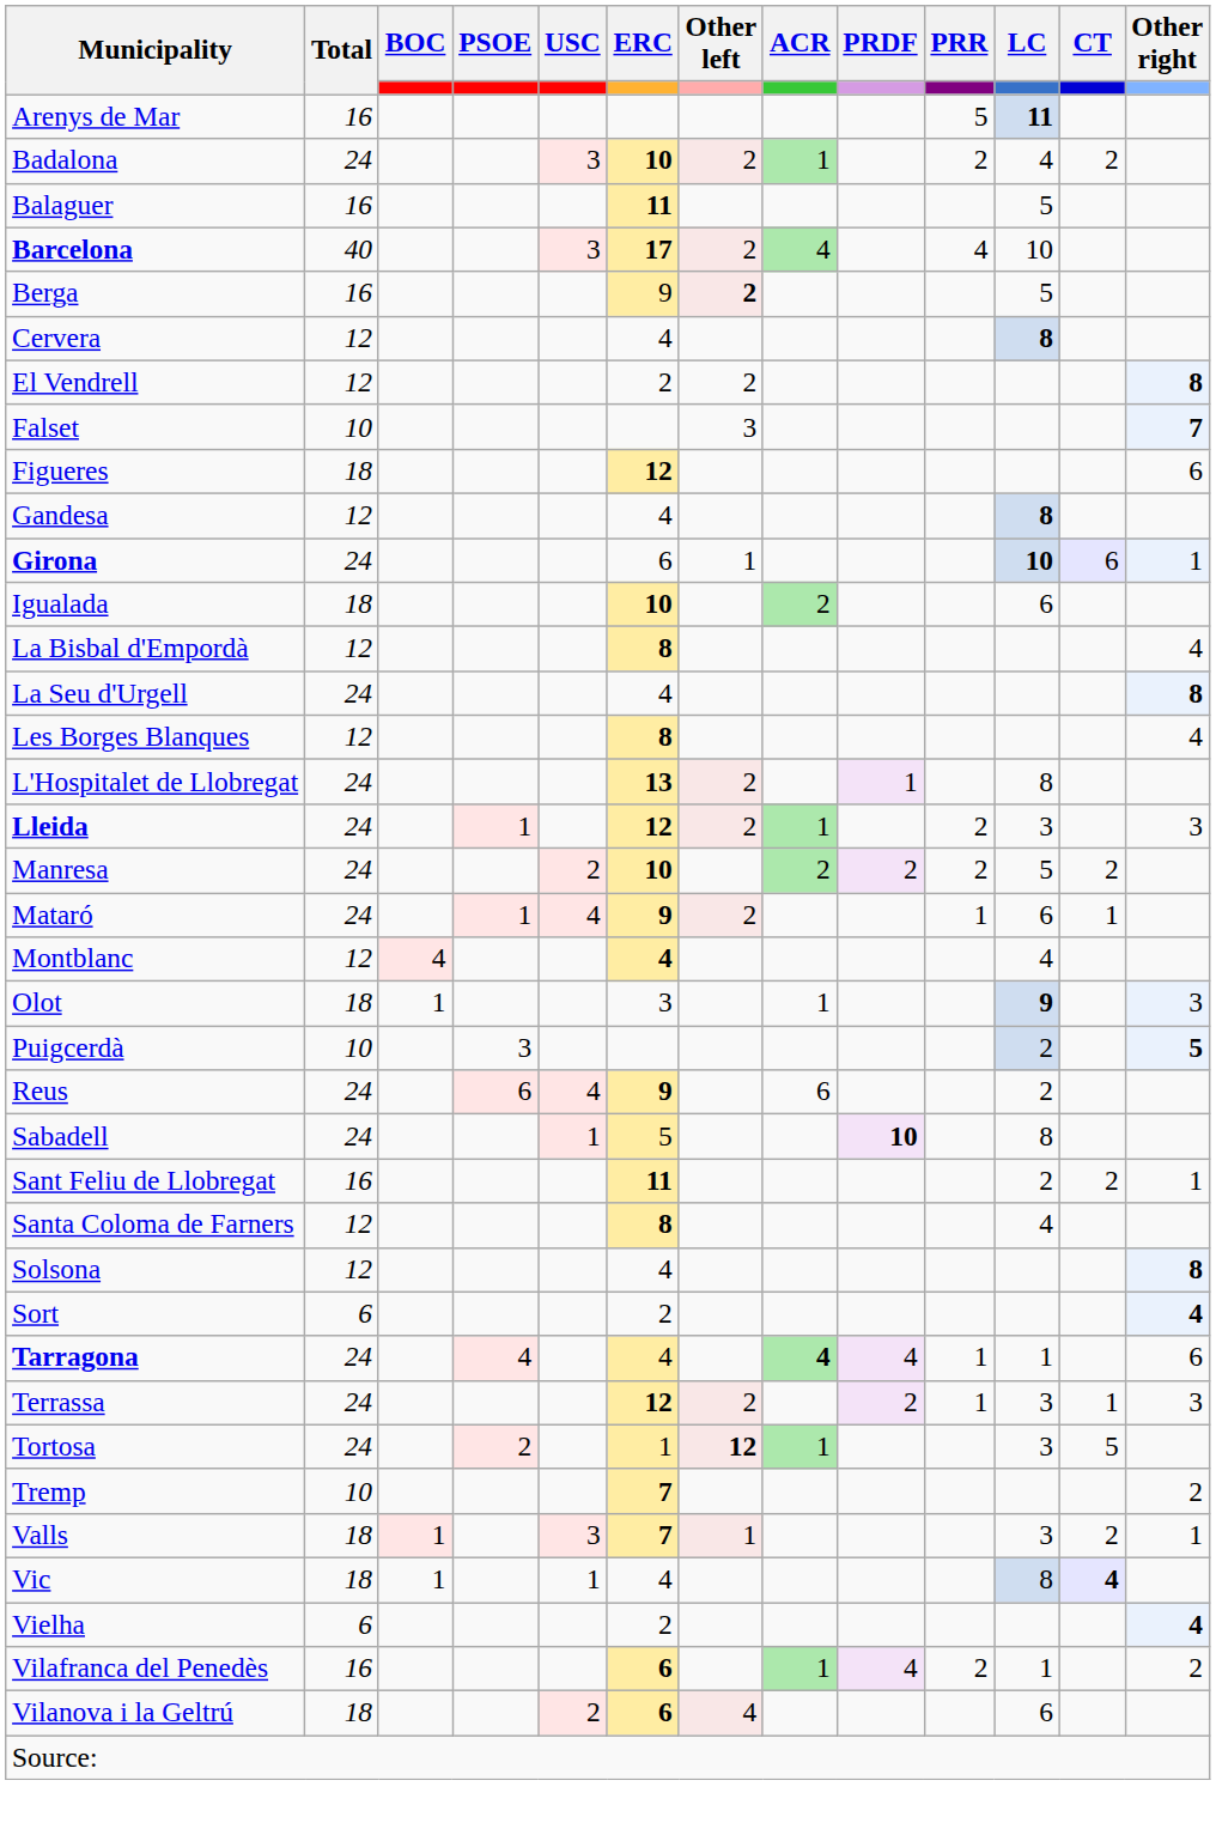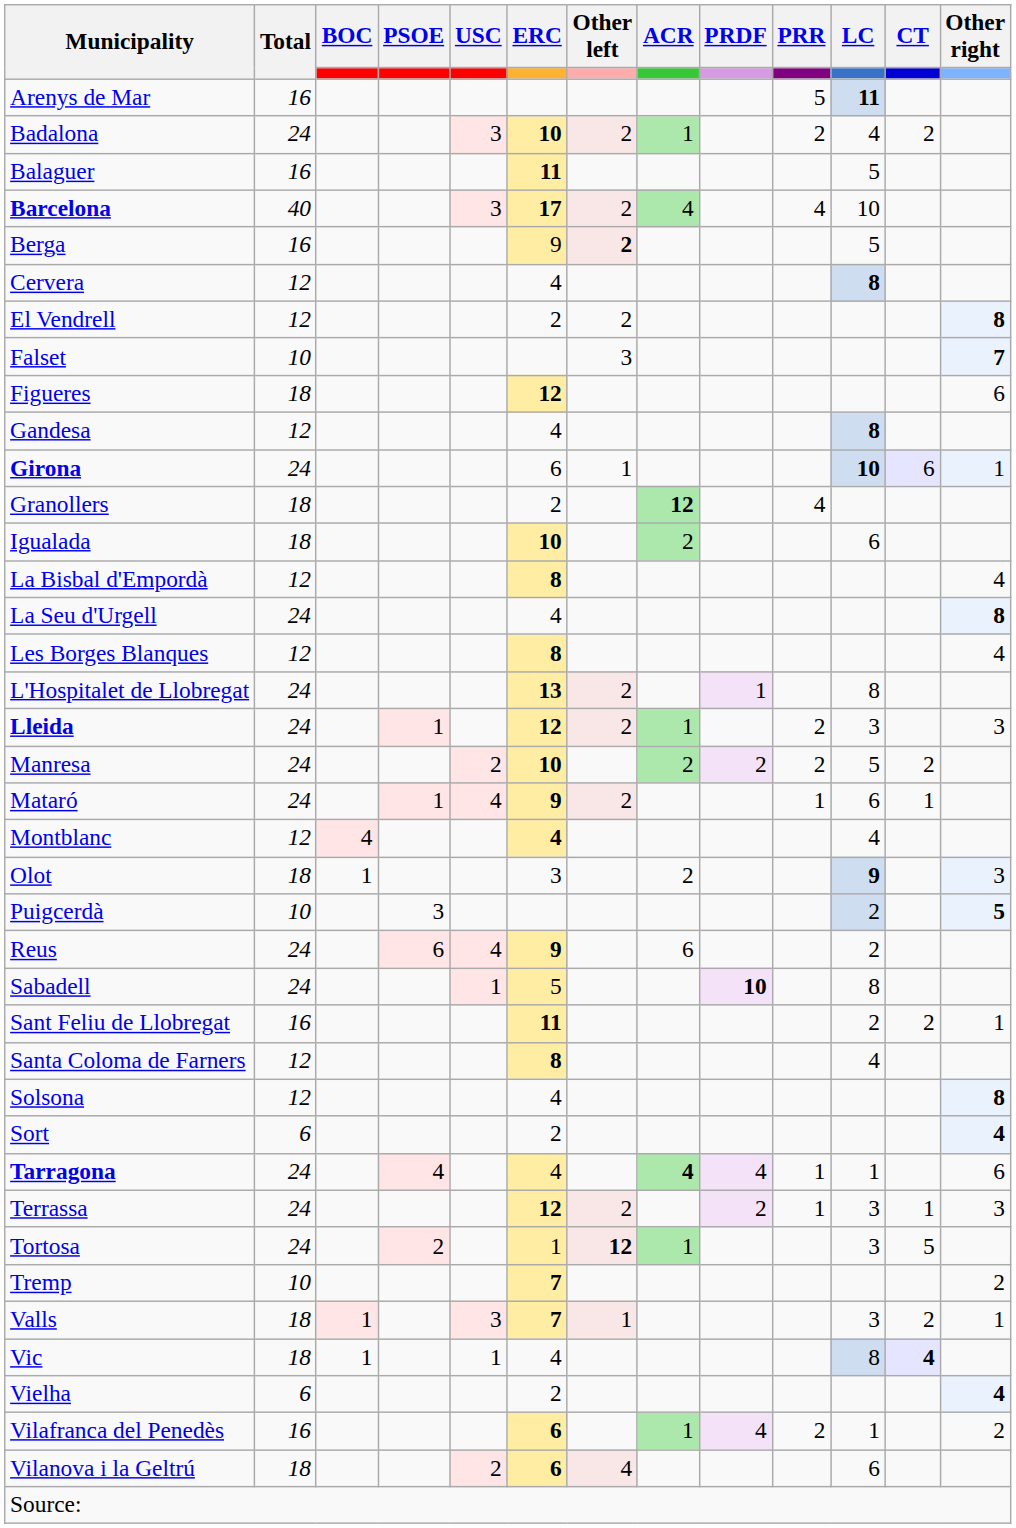 <table class="wikitable">
 <tr>
 <th rowspan="2">Municipality</th>
 <th style="text-align: center;"  width="30px" rowspan="2">Total</th>
 <th style="text-align: center;"  width="30px"><a href='#'>BOC</a></th>
 <th style="text-align: center;"  width="30px"><a href='#'>PSOE</a></th>
 <th style="text-align: center;"  width="30px"><a href='#'>USC</a></th>
 <th style="text-align: center;"  width="30px"><a href='#'>ERC</a></th>
 <th style="text-align: center;"  width="30px">Other<br>left</th>
 <th style="text-align: center;"  width="30px"><a href='#'>ACR</a></th>
 <th style="text-align: center;"  width="30px"><a href='#'>PRDF</a></th>
 <th style="text-align: center;"  width="30px"><a href='#'>PRR</a></th>
 <th style="text-align: center;"  width="30px"><a href='#'>LC</a></th>
 <th style="text-align: center;"  width="30px"><a href='#'>CT</a></th>
 <th style="text-align: center;"  width="30px">Other<br>right</th>
 </tr>
 <tr>
 <th style="text-align: center;background: #FF0000;"></th>
 <th style="text-align: center;background: #FF0000;"></th>
 <th style="text-align: center;background: #FF0000;"></th>
 <th style="text-align: center;background: #FFB232;"></th>
 <th style="text-align: center;background: #ffacac;"></th>
 <th style="text-align: center;background: #37c837;"></th>
 <th style="text-align: center;background: #d59be3;"></th>
 <th style="text-align: center;background: #800080;"></th>
 <th style="text-align: center;background: #3771c8;"></th>
 <th style="text-align: center;background: #0000d4;"></th>
 <th style="text-align: center;background: #80b3ff;"></th>
 </tr>
 <tr>
 <td><a href='#'>Arenys de Mar</a></td>
 <td style="text-align: right; font-style: italic;">16</td>
 <td style="text-align: right;"></td>
 <td style="text-align: right;"></td>
 <td style="text-align: right;"></td>
 <td style="text-align: right;"></td>
 <td style="text-align: right;"></td>
 <td style="text-align: right;"></td>
 <td style="text-align: right;"></td>
 <td style="text-align: right;">5</td>
 <td style="text-align: right;" bgcolor="#cfddf0"><strong>11</strong></td>
 <td style="text-align: right;"></td>
 <td style="text-align: right;"></td>
 </tr>
 <tr>
 <td><a href='#'>Badalona</a></td>
 <td style="text-align: right; font-style: italic;">24</td>
 <td style="text-align: right;"></td>
 <td style="text-align: right;"></td>
 <td style="text-align: right;" bgcolor="#ffe5e5">3</td>
 <td style="text-align: right;" bgcolor="#ffeda3"><strong>10</strong></td>
 <td style="text-align: right;" bgcolor="#f9e7e7">2</td>
 <td style="text-align: right;" bgcolor="#ace8ac">1</td>
 <td style="text-align: right;"></td>
 <td style="text-align: right;">2</td>
 <td style="text-align: right;">4</td>
 <td style="text-align: right;">2</td>
 <td style="text-align: right;"></td>
 </tr>
 <tr>
 <td><a href='#'>Balaguer</a></td>
 <td style="text-align: right; font-style: italic;">16</td>
 <td style="text-align: right;"></td>
 <td style="text-align: right;"></td>
 <td style="text-align: right;"></td>
 <td style="text-align: right;" bgcolor="#ffeda3"><strong>11</strong></td>
 <td style="text-align: right;"></td>
 <td style="text-align: right;"></td>
 <td style="text-align: right;"></td>
 <td style="text-align: right;"></td>
 <td style="text-align: right;">5</td>
 <td style="text-align: right;"></td>
 <td style="text-align: right;"></td>
 </tr>
 <tr>
 <td><strong><a href='#'>Barcelona</a></strong></td>
 <td style="text-align: right; font-style: italic;">40</td>
 <td style="text-align: right;"></td>
 <td style="text-align: right;"></td>
 <td style="text-align: right;" bgcolor="#ffe5e5">3</td>
 <td style="text-align: right;" bgcolor="#ffeda3"><strong>17</strong></td>
 <td style="text-align: right;" bgcolor="#f9e7e7">2</td>
 <td style="text-align: right;" bgcolor="#ace8ac">4</td>
 <td style="text-align: right;"></td>
 <td style="text-align: right;">4</td>
 <td style="text-align: right;">10</td>
 <td style="text-align: right;"></td>
 <td style="text-align: right;"></td>
 </tr>
 <tr>
 <td><a href='#'>Berga</a></td>
 <td style="text-align: right; font-style: italic;">16</td>
 <td style="text-align: right;"></td>
 <td style="text-align: right;"></td>
 <td style="text-align: right;"></td>
 <td style="text-align: right;" bgcolor="#ffeda3">9</td>
 <td style="text-align: right;" bgcolor="#f9e7e7"><strong>2</strong></td>
 <td style="text-align: right;"></td>
 <td style="text-align: right;"></td>
 <td style="text-align: right;"></td>
 <td style="text-align: right;">5</td>
 <td style="text-align: right;"></td>
 <td style="text-align: right;"></td>
 </tr>
 <tr>
 <td><a href='#'>Cervera</a></td>
 <td style="text-align: right; font-style: italic;">12</td>
 <td style="text-align: right;"></td>
 <td style="text-align: right;"></td>
 <td style="text-align: right;"></td>
 <td style="text-align: right;">4</td>
 <td style="text-align: right;"></td>
 <td style="text-align: right;"></td>
 <td style="text-align: right;"></td>
 <td style="text-align: right;"></td>
 <td style="text-align: right;" bgcolor="#cfddf0"><strong>8</strong></td>
 <td style="text-align: right;"></td>
 <td style="text-align: right;"></td>
 </tr>
 <tr>
 <td><a href='#'>El Vendrell</a></td>
 <td style="text-align: right; font-style: italic;">12</td>
 <td style="text-align: right;"></td>
 <td style="text-align: right;"></td>
 <td style="text-align: right;"></td>
 <td style="text-align: right;">2</td>
 <td style="text-align: right;">2</td>
 <td style="text-align: right;"></td>
 <td style="text-align: right;"></td>
 <td style="text-align: right;"></td>
 <td style="text-align: right;"></td>
 <td style="text-align: right;"></td>
 <td style="text-align: right;" bgcolor="#eaf2fd"><strong>8</strong></td>
 </tr>
 <tr>
 <td><a href='#'>Falset</a></td>
 <td style="text-align: right; font-style: italic;">10</td>
 <td style="text-align: right;"></td>
 <td style="text-align: right;"></td>
 <td style="text-align: right;"></td>
 <td style="text-align: right;"></td>
 <td style="text-align: right;">3</td>
 <td style="text-align: right;"></td>
 <td style="text-align: right;"></td>
 <td style="text-align: right;"></td>
 <td style="text-align: right;"></td>
 <td style="text-align: right;"></td>
 <td style="text-align: right;" bgcolor="#eaf2fd"><strong>7</strong></td>
 </tr>
 <tr>
 <td><a href='#'>Figueres</a></td>
 <td style="text-align: right; font-style: italic;">18</td>
 <td style="text-align: right;"></td>
 <td style="text-align: right;"></td>
 <td style="text-align: right;"></td>
 <td style="text-align: right;" bgcolor="#ffeda3"><strong>12</strong></td>
 <td style="text-align: right;"></td>
 <td style="text-align: right;"></td>
 <td style="text-align: right;"></td>
 <td style="text-align: right;"></td>
 <td style="text-align: right;"></td>
 <td style="text-align: right;"></td>
 <td style="text-align: right;">6</td>
 </tr>
 <tr>
 <td><a href='#'>Gandesa</a></td>
 <td style="text-align: right; font-style: italic;">12</td>
 <td style="text-align: right;"></td>
 <td style="text-align: right;"></td>
 <td style="text-align: right;"></td>
 <td style="text-align: right;">4</td>
 <td style="text-align: right;"></td>
 <td style="text-align: right;"></td>
 <td style="text-align: right;"></td>
 <td style="text-align: right;"></td>
 <td style="text-align: right;" bgcolor="#cfddf0"><strong>8</strong></td>
 <td style="text-align: right;"></td>
 <td style="text-align: right;"></td>
 </tr>
 <tr>
 <td><strong><a href='#'>Girona</a></strong></td>
 <td style="text-align: right; font-style: italic;">24</td>
 <td style="text-align: right;"></td>
 <td style="text-align: right;"></td>
 <td style="text-align: right;"></td>
 <td style="text-align: right;">6</td>
 <td style="text-align: right;">1</td>
 <td style="text-align: right;"></td>
 <td style="text-align: right;"></td>
 <td style="text-align: right;"></td>
 <td style="text-align: right;" bgcolor="#cfddf0"><strong>10</strong></td>
 <td style="text-align: right;" bgcolor="#e5e5ff">6</td>
 <td style="text-align: right;" bgcolor="#eaf2fd">1</td>
 </tr>
 <tr>
+<td><a href='#'>Granollers</a></td>
+<td style="text-align: right; font-style: italic;">18</td>
+<td style="text-align: right;"></td>
+<td style="text-align: right;"></td>
+<td style="text-align: right;"></td>
+<td style="text-align: right;">2</td>
+<td style="text-align: right;"></td>
+<td style="text-align: right;" bgcolor="#ace8ac"><strong>12</strong></td>
+<td style="text-align: right;"></td>
+<td style="text-align: right;">4</td>
+<td style="text-align: right;"></td>
+<td style="text-align: right;"></td>
+<td style="text-align: right;"></td>
+</tr>
+<tr>
 <td><a href='#'>Igualada</a></td>
 <td style="text-align: right; font-style: italic;">18</td>
 <td style="text-align: right;"></td>
 <td style="text-align: right;"></td>
 <td style="text-align: right;"></td>
 <td style="text-align: right;" bgcolor="#ffeda3"><strong>10</strong></td>
 <td style="text-align: right;"></td>
 <td style="text-align: right;" bgcolor="#ace8ac">2</td>
 <td style="text-align: right;"></td>
 <td style="text-align: right;"></td>
 <td style="text-align: right;">6</td>
 <td style="text-align: right;"></td>
 <td style="text-align: right;"></td>
 </tr>
 <tr>
 <td><a href='#'>La Bisbal d'Empordà</a></td>
 <td style="text-align: right; font-style: italic;">12</td>
 <td style="text-align: right;"></td>
 <td style="text-align: right;"></td>
 <td style="text-align: right;"></td>
 <td style="text-align: right;" bgcolor="#ffeda3"><strong>8</strong></td>
 <td style="text-align: right;"></td>
 <td style="text-align: right;"></td>
 <td style="text-align: right;"></td>
 <td style="text-align: right;"></td>
 <td style="text-align: right;"></td>
 <td style="text-align: right;"></td>
 <td style="text-align: right;">4</td>
 </tr>
 <tr>
 <td><a href='#'>La Seu d'Urgell</a></td>
 <td style="text-align: right; font-style: italic;">24</td>
 <td style="text-align: right;"></td>
 <td style="text-align: right;"></td>
 <td style="text-align: right;"></td>
 <td style="text-align: right;">4</td>
 <td style="text-align: right;"></td>
 <td style="text-align: right;"></td>
 <td style="text-align: right;"></td>
 <td style="text-align: right;"></td>
 <td style="text-align: right;"></td>
 <td style="text-align: right;"></td>
 <td style="text-align: right;" bgcolor="#eaf2fd"><strong>8</strong></td>
 </tr>
 <tr>
 <td><a href='#'>Les Borges Blanques</a></td>
 <td style="text-align: right; font-style: italic;">12</td>
 <td style="text-align: right;"></td>
 <td style="text-align: right;"></td>
 <td style="text-align: right;"></td>
 <td style="text-align: right;" bgcolor="#ffeda3"><strong>8</strong></td>
 <td style="text-align: right;"></td>
 <td style="text-align: right;"></td>
 <td style="text-align: right;"></td>
 <td style="text-align: right;"></td>
 <td style="text-align: right;"></td>
 <td style="text-align: right;"></td>
 <td style="text-align: right;">4</td>
 </tr>
 <tr>
 <td><a href='#'>L'Hospitalet de Llobregat</a></td>
 <td style="text-align: right; font-style: italic;">24</td>
 <td style="text-align: right;"></td>
 <td style="text-align: right;"></td>
 <td style="text-align: right;"></td>
 <td style="text-align: right;" bgcolor="#ffeda3"><strong>13</strong></td>
 <td style="text-align: right;" bgcolor="#f9e7e7">2</td>
 <td style="text-align: right;"></td>
 <td style="text-align: right;" bgcolor="#f4e3f8">1</td>
 <td style="text-align: right;"></td>
 <td style="text-align: right;">8</td>
 <td style="text-align: right;"></td>
 <td style="text-align: right;"></td>
 </tr>
 <tr>
 <td><strong><a href='#'>Lleida</a></strong></td>
 <td style="text-align: right; font-style: italic;">24</td>
 <td style="text-align: right;"></td>
 <td style="text-align: right;" bgcolor="#ffe5e5">1</td>
 <td style="text-align: right;"></td>
 <td style="text-align: right;" bgcolor="#ffeda3"><strong>12</strong></td>
 <td style="text-align: right;" bgcolor="#f9e7e7">2</td>
 <td style="text-align: right;" bgcolor="#ace8ac">1</td>
 <td style="text-align: right;"></td>
 <td style="text-align: right;">2</td>
 <td style="text-align: right;">3</td>
 <td style="text-align: right;"></td>
 <td style="text-align: right;">3</td>
 </tr>
 <tr>
 <td><a href='#'>Manresa</a></td>
 <td style="text-align: right; font-style: italic;">24</td>
 <td style="text-align: right;"></td>
 <td style="text-align: right;"></td>
 <td style="text-align: right;" bgcolor="#ffe5e5">2</td>
 <td style="text-align: right;" bgcolor="#ffeda3"><strong>10</strong></td>
 <td style="text-align: right;"></td>
 <td style="text-align: right;" bgcolor="#ace8ac">2</td>
 <td style="text-align: right;" bgcolor="#f4e3f8">2</td>
 <td style="text-align: right;">2</td>
 <td style="text-align: right;">5</td>
 <td style="text-align: right;">2</td>
 <td style="text-align: right;"></td>
 </tr>
 <tr>
 <td><a href='#'>Mataró</a></td>
 <td style="text-align: right; font-style: italic;">24</td>
 <td style="text-align: right;"></td>
 <td style="text-align: right;" bgcolor="#ffe5e5">1</td>
 <td style="text-align: right;" bgcolor="#ffe5e5">4</td>
 <td style="text-align: right;" bgcolor="#ffeda3"><strong>9</strong></td>
 <td style="text-align: right;" bgcolor="#f9e7e7">2</td>
 <td style="text-align: right;"></td>
 <td style="text-align: right;"></td>
 <td style="text-align: right;">1</td>
 <td style="text-align: right;">6</td>
 <td style="text-align: right;">1</td>
 <td style="text-align: right;"></td>
 </tr>
 <tr>
 <td><a href='#'>Montblanc</a></td>
 <td style="text-align: right; font-style: italic;">12</td>
 <td style="text-align: right;" bgcolor="#ffe5e5">4</td>
 <td style="text-align: right;"></td>
 <td style="text-align: right;"></td>
 <td style="text-align: right;" bgcolor="#ffeda3"><strong>4</strong></td>
 <td style="text-align: right;"></td>
 <td style="text-align: right;"></td>
 <td style="text-align: right;"></td>
 <td style="text-align: right;"></td>
 <td style="text-align: right;">4</td>
 <td style="text-align: right;"></td>
 <td style="text-align: right;"></td>
 </tr>
 <tr>
 <td><a href='#'>Olot</a></td>
 <td style="text-align: right; font-style: italic;">18</td>
 <td style="text-align: right;">1</td>
 <td style="text-align: right;"></td>
 <td style="text-align: right;"></td>
 <td style="text-align: right;">3</td>
 <td style="text-align: right;"></td>
-<td style="text-align: right;">1</td>
+<td style="text-align: right;">2</td>
 <td style="text-align: right;"></td>
 <td style="text-align: right;"></td>
 <td style="text-align: right;" bgcolor="#cfddf0"><strong>9</strong></td>
 <td style="text-align: right;"></td>
 <td style="text-align: right;" bgcolor="#eaf2fd">3</td>
 </tr>
 <tr>
 <td><a href='#'>Puigcerdà</a></td>
 <td style="text-align: right; font-style: italic;">10</td>
 <td style="text-align: right;"></td>
 <td style="text-align: right;">3</td>
 <td style="text-align: right;"></td>
 <td style="text-align: right;"></td>
 <td style="text-align: right;"></td>
 <td style="text-align: right;"></td>
 <td style="text-align: right;"></td>
 <td style="text-align: right;"></td>
 <td style="text-align: right;" bgcolor="#cfddf0">2</td>
 <td style="text-align: right;"></td>
 <td style="text-align: right;" bgcolor="#eaf2fd"><strong>5</strong></td>
 </tr>
 <tr>
 <td><a href='#'>Reus</a></td>
 <td style="text-align: right; font-style: italic;">24</td>
 <td style="text-align: right;"></td>
 <td style="text-align: right;" bgcolor="#ffe5e5">6</td>
 <td style="text-align: right;" bgcolor="#ffe5e5">4</td>
 <td style="text-align: right;" bgcolor="#ffeda3"><strong>9</strong></td>
 <td style="text-align: right;"></td>
 <td style="text-align: right;">6</td>
 <td style="text-align: right;"></td>
 <td style="text-align: right;"></td>
 <td style="text-align: right;">2</td>
 <td style="text-align: right;"></td>
 <td style="text-align: right;"></td>
 </tr>
 <tr>
 <td><a href='#'>Sabadell</a></td>
 <td style="text-align: right; font-style: italic;">24</td>
 <td style="text-align: right;"></td>
 <td style="text-align: right;"></td>
 <td style="text-align: right;" bgcolor="#ffe5e5">1</td>
 <td style="text-align: right;" bgcolor="#ffeda3">5</td>
 <td style="text-align: right;"></td>
 <td style="text-align: right;"></td>
 <td style="text-align: right;" bgcolor="#f4e3f8"><strong>10</strong></td>
 <td style="text-align: right;"></td>
 <td style="text-align: right;">8</td>
 <td style="text-align: right;"></td>
 <td style="text-align: right;"></td>
 </tr>
 <tr>
 <td><a href='#'>Sant Feliu de Llobregat</a></td>
 <td style="text-align: right; font-style: italic;">16</td>
 <td style="text-align: right;"></td>
 <td style="text-align: right;"></td>
 <td style="text-align: right;"></td>
 <td style="text-align: right;" bgcolor="#ffeda3"><strong>11</strong></td>
 <td style="text-align: right;"></td>
 <td style="text-align: right;"></td>
 <td style="text-align: right;"></td>
 <td style="text-align: right;"></td>
 <td style="text-align: right;">2</td>
 <td style="text-align: right;">2</td>
 <td style="text-align: right;">1</td>
 </tr>
 <tr>
 <td><a href='#'>Santa Coloma de Farners</a></td>
 <td style="text-align: right; font-style: italic;">12</td>
 <td style="text-align: right;"></td>
 <td style="text-align: right;"></td>
 <td style="text-align: right;"></td>
 <td style="text-align: right;" bgcolor="#ffeda3"><strong>8</strong></td>
 <td style="text-align: right;"></td>
 <td style="text-align: right;"></td>
 <td style="text-align: right;"></td>
 <td style="text-align: right;"></td>
 <td style="text-align: right;">4</td>
 <td style="text-align: right;"></td>
 <td style="text-align: right;"></td>
 </tr>
 <tr>
 <td><a href='#'>Solsona</a></td>
 <td style="text-align: right; font-style: italic;">12</td>
 <td style="text-align: right;"></td>
 <td style="text-align: right;"></td>
 <td style="text-align: right;"></td>
 <td style="text-align: right;">4</td>
 <td style="text-align: right;"></td>
 <td style="text-align: right;"></td>
 <td style="text-align: right;"></td>
 <td style="text-align: right;"></td>
 <td style="text-align: right;"></td>
 <td style="text-align: right;"></td>
 <td style="text-align: right;" bgcolor="#eaf2fd"><strong>8</strong></td>
 </tr>
 <tr>
 <td><a href='#'>Sort</a></td>
 <td style="text-align: right; font-style: italic;">6</td>
 <td style="text-align: right;"></td>
 <td style="text-align: right;"></td>
 <td style="text-align: right;"></td>
 <td style="text-align: right;">2</td>
 <td style="text-align: right;"></td>
 <td style="text-align: right;"></td>
 <td style="text-align: right;"></td>
 <td style="text-align: right;"></td>
 <td style="text-align: right;"></td>
 <td style="text-align: right;"></td>
 <td style="text-align: right;" bgcolor="#eaf2fd"><strong>4</strong></td>
 </tr>
 <tr>
 <td><strong><a href='#'>Tarragona</a></strong></td>
 <td style="text-align: right; font-style: italic;">24</td>
 <td style="text-align: right;"></td>
 <td style="text-align: right;" bgcolor="#ffe5e5">4</td>
 <td style="text-align: right;"></td>
 <td style="text-align: right;" bgcolor="#ffeda3">4</td>
 <td style="text-align: right;"></td>
 <td style="text-align: right;" bgcolor="#ace8ac"><strong>4</strong></td>
 <td style="text-align: right;" bgcolor="#f4e3f8">4</td>
 <td style="text-align: right;">1</td>
 <td style="text-align: right;">1</td>
 <td style="text-align: right;"></td>
 <td style="text-align: right;">6</td>
 </tr>
 <tr>
 <td><a href='#'>Terrassa</a></td>
 <td style="text-align: right; font-style: italic;">24</td>
 <td style="text-align: right;"></td>
 <td style="text-align: right;"></td>
 <td style="text-align: right;"></td>
 <td style="text-align: right;" bgcolor="#ffeda3"><strong>12</strong></td>
 <td style="text-align: right;" bgcolor="#f9e7e7">2</td>
 <td style="text-align: right;"></td>
 <td style="text-align: right;" bgcolor="#f4e3f8">2</td>
 <td style="text-align: right;">1</td>
 <td style="text-align: right;">3</td>
 <td style="text-align: right;">1</td>
 <td style="text-align: right;">3</td>
 </tr>
 <tr>
 <td><a href='#'>Tortosa</a></td>
 <td style="text-align: right; font-style: italic;">24</td>
 <td style="text-align: right;"></td>
 <td style="text-align: right;" bgcolor="#ffe5e5">2</td>
 <td style="text-align: right;"></td>
 <td style="text-align: right;" bgcolor="#ffeda3">1</td>
 <td style="text-align: right;" bgcolor="#f9e7e7"><strong>12</strong></td>
 <td style="text-align: right;" bgcolor="#ace8ac">1</td>
 <td style="text-align: right;"></td>
 <td style="text-align: right;"></td>
 <td style="text-align: right;">3</td>
 <td style="text-align: right;">5</td>
 <td style="text-align: right;"></td>
 </tr>
 <tr>
 <td><a href='#'>Tremp</a></td>
 <td style="text-align: right; font-style: italic;">10</td>
 <td style="text-align: right;"></td>
 <td style="text-align: right;"></td>
 <td style="text-align: right;"></td>
 <td style="text-align: right;" bgcolor="#ffeda3"><strong>7</strong></td>
 <td style="text-align: right;"></td>
 <td style="text-align: right;"></td>
 <td style="text-align: right;"></td>
 <td style="text-align: right;"></td>
 <td style="text-align: right;"></td>
 <td style="text-align: right;"></td>
 <td style="text-align: right;">2</td>
 </tr>
 <tr>
 <td><a href='#'>Valls</a></td>
 <td style="text-align: right; font-style: italic;">18</td>
 <td style="text-align: right;" bgcolor="#ffe5e5">1</td>
 <td style="text-align: right;"></td>
 <td style="text-align: right;" bgcolor="#ffe5e5">3</td>
 <td style="text-align: right;" bgcolor="#ffeda3"><strong>7</strong></td>
 <td style="text-align: right;" bgcolor="#f9e7e7">1</td>
 <td style="text-align: right;"></td>
 <td style="text-align: right;"></td>
 <td style="text-align: right;"></td>
 <td style="text-align: right;">3</td>
 <td style="text-align: right;">2</td>
 <td style="text-align: right;">1</td>
 </tr>
 <tr>
 <td><a href='#'>Vic</a></td>
 <td style="text-align: right; font-style: italic;">18</td>
 <td style="text-align: right;">1</td>
 <td style="text-align: right;"></td>
 <td style="text-align: right;">1</td>
 <td style="text-align: right;">4</td>
 <td style="text-align: right;"></td>
 <td style="text-align: right;"></td>
 <td style="text-align: right;"></td>
 <td style="text-align: right;"></td>
 <td style="text-align: right;" bgcolor="#cfddf0">8</td>
 <td style="text-align: right;" bgcolor="#e5e5ff"><strong>4</strong></td>
 <td style="text-align: right;"></td>
 </tr>
 <tr>
 <td><a href='#'>Vielha</a></td>
 <td style="text-align: right; font-style: italic;">6</td>
 <td style="text-align: right;"></td>
 <td style="text-align: right;"></td>
 <td style="text-align: right;"></td>
 <td style="text-align: right;">2</td>
 <td style="text-align: right;"></td>
 <td style="text-align: right;"></td>
 <td style="text-align: right;"></td>
 <td style="text-align: right;"></td>
 <td style="text-align: right;"></td>
 <td style="text-align: right;"></td>
 <td style="text-align: right;" bgcolor="#eaf2fd"><strong>4</strong></td>
 </tr>
 <tr>
 <td><a href='#'>Vilafranca del Penedès</a></td>
 <td style="text-align: right; font-style: italic;">16</td>
 <td style="text-align: right;"></td>
 <td style="text-align: right;"></td>
 <td style="text-align: right;"></td>
 <td style="text-align: right;" bgcolor="#ffeda3"><strong>6</strong></td>
 <td style="text-align: right;"></td>
 <td style="text-align: right;" bgcolor="#ace8ac">1</td>
 <td style="text-align: right;" bgcolor="#f4e3f8">4</td>
 <td style="text-align: right;">2</td>
 <td style="text-align: right;">1</td>
 <td style="text-align: right;"></td>
 <td style="text-align: right;">2</td>
 </tr>
 <tr>
 <td><a href='#'>Vilanova i la Geltrú</a></td>
 <td style="text-align: right; font-style: italic;">18</td>
 <td style="text-align: right;"></td>
 <td style="text-align: right;"></td>
 <td style="text-align: right;" bgcolor="#ffe5e5">2</td>
 <td style="text-align: right;" bgcolor="#ffeda3"><strong>6</strong></td>
 <td style="text-align: right;" bgcolor="#f9e7e7">4</td>
 <td style="text-align: right;"></td>
 <td style="text-align: right;"></td>
 <td style="text-align: right;"></td>
 <td style="text-align: right;">6</td>
 <td style="text-align: right;"></td>
 <td style="text-align: right;"></td>
 </tr>
 <tr>
 <td colspan=13>Source:</td>
 </tr>
 </table>
